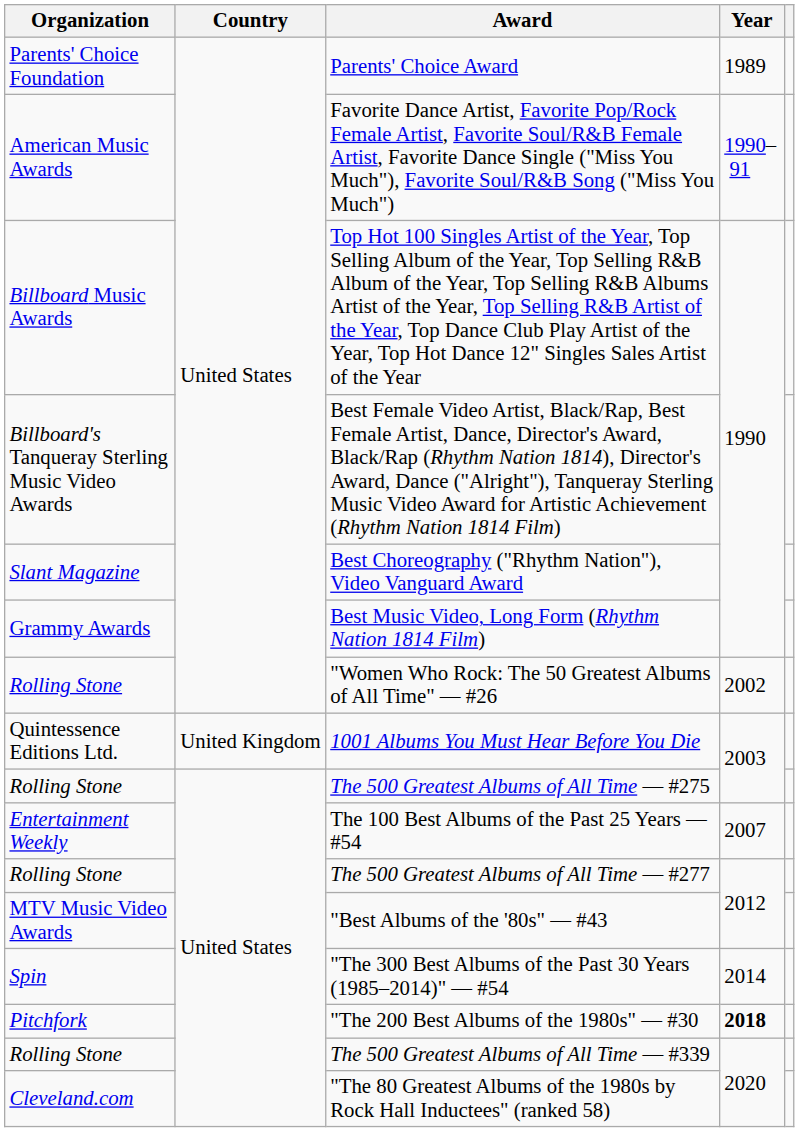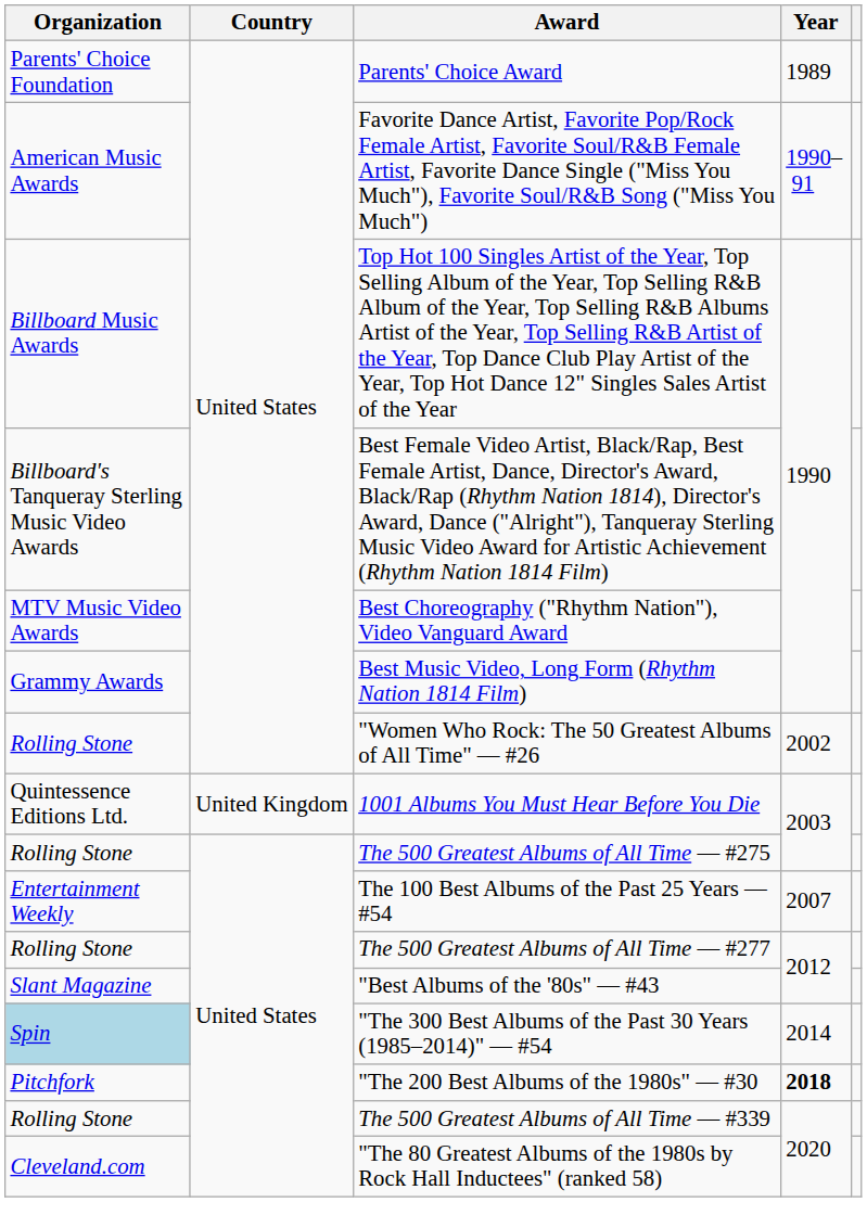 <table class="wikitable sortable plainrowheaders">
 <tr>
 <th>Organization</th>
 <th>Country</th>
 <th>Award</th>
 <th>Year</th>
 <th></th>
 </tr>
 <tr>
 <td><a href='#'>Parents' Choice Foundation</a></td>
 <td rowspan="7">United States</td>
 <td><a href='#'>Parents' Choice Award</a></td>
 <td>1989</td>
 <td></td>
 </tr>
 <tr>
 <td><a href='#'>American Music Awards</a></td>
 <td>Favorite Dance Artist, <a href='#'>Favorite Pop/Rock Female Artist</a>, <a href='#'>Favorite Soul/R&B Female Artist</a>, Favorite Dance Single ("Miss You Much"), <a href='#'>Favorite Soul/R&B Song</a> ("Miss You Much")</td>
 <td><a href='#'>1990</a>– <a href='#'>91</a></td>
 <td></td>
 </tr>
 <tr>
 <td><a href='#'><em>Billboard</em> Music Awards</a></td>
 <td><a href='#'>Top Hot 100 Singles Artist of the Year</a>, Top Selling Album of the Year, Top Selling R&B Album of the Year, Top Selling R&B Albums Artist of the Year, <a href='#'>Top Selling R&B Artist of the Year</a>, Top Dance Club Play Artist of the Year, Top Hot Dance 12" Singles Sales Artist of the Year</td>
 <td rowspan="4">1990</td>
 <td></td>
 </tr>
 <tr>
 <td><em>Billboard's</em> Tanqueray Sterling Music Video Awards</td>
 <td>Best Female Video Artist, Black/Rap, Best Female Artist, Dance, Director's Award, Black/Rap (<em>Rhythm Nation 1814</em>), Director's Award, Dance ("Alright"), Tanqueray Sterling Music Video Award for Artistic Achievement (<em>Rhythm Nation 1814 Film</em>)</td>
 <td></td>
 </tr>
 <tr>
-<td><em><a href='#'>Slant Magazine</a></em></td>
+<td><a href='#'>MTV Music Video Awards</a></td>
 <td><a href='#'>Best Choreography</a> ("Rhythm Nation"), <a href='#'>Video Vanguard Award</a></td>
 <td></td>
 </tr>
 <tr>
 <td><a href='#'>Grammy Awards</a></td>
 <td><a href='#'>Best Music Video, Long Form</a> (<em><a href='#'>Rhythm Nation 1814 Film</a></em>)</td>
 <td></td>
 </tr>
 <tr>
 <td><em><a href='#'>Rolling Stone</a></em></td>
 <td>"Women Who Rock: The 50 Greatest Albums of All Time" — #26</td>
 <td>2002</td>
 <td></td>
 </tr>
 <tr>
 <td>Quintessence Editions Ltd.</td>
 <td>United Kingdom</td>
 <td><em><a href='#'>1001 Albums You Must Hear Before You Die</a></em></td>
 <td rowspan="2">2003</td>
 <td></td>
 </tr>
 <tr>
 <td><em>Rolling Stone</em></td>
 <td rowspan="8">United States</td>
 <td><em><a href='#'>The 500 Greatest Albums of All Time</a></em> — #275</td>
 <td></td>
 </tr>
 <tr>
 <td><em><a href='#'>Entertainment Weekly</a></em></td>
 <td>The 100 Best Albums of the Past 25 Years — #54</td>
 <td>2007</td>
 <td></td>
 </tr>
 <tr>
 <td><em>Rolling Stone</em></td>
 <td><em>The 500 Greatest Albums of All Time</em> — #277</td>
 <td rowspan="2">2012</td>
 <td></td>
 </tr>
 <tr>
-<td><a href='#'>MTV Music Video Awards</a></td>
+<td><em><a href='#'>Slant Magazine</a></em></td>
 <td>"Best Albums of the '80s" — #43</td>
 <td></td>
 </tr>
 <tr>
-<td><em><a href='#'>Spin</a></em></td>
+<td style="background: lightblue;"><em><a href='#'>Spin</a></em></td>
 <td>"The 300 Best Albums of the Past 30 Years (1985–2014)" — #54</td>
 <td>2014</td>
 <td></td>
 </tr>
 <tr>
 <td><em><a href='#'>Pitchfork</a></em></td>
 <td>"The 200 Best Albums of the 1980s" — #30</td>
 <td><strong>2018</strong></td>
 <td></td>
 </tr>
 <tr>
 <td><em>Rolling Stone</em></td>
 <td><em>The 500 Greatest Albums of All Time</em> — #339</td>
 <td rowspan="2">2020</td>
 <td></td>
 </tr>
 <tr>
 <td><em><a href='#'>Cleveland.com</a></em></td>
 <td>"The 80 Greatest Albums of the 1980s by Rock Hall Inductees" (ranked 58)</td>
 <td></td>
 </tr>
 </table>
